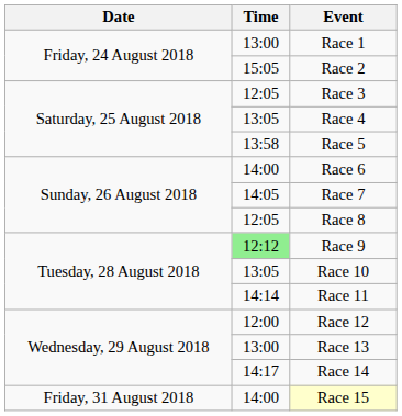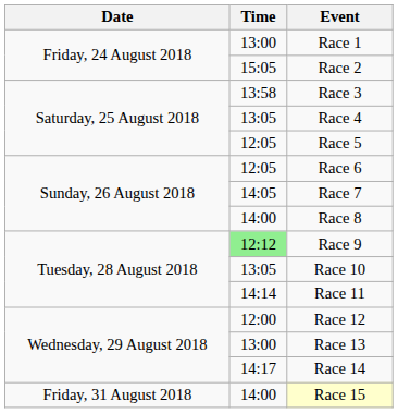 <table class = "wikitable" style="text-align:center;">
 <tr>
 <th width=220>Date</th>
 <th width=50>Time</th>
 <th width=100>Event</th>
 </tr>
 <tr>
 <td rowspan=2>Friday, 24 August 2018</td>
 <td>13:00</td>
 <td>Race 1</td>
 </tr>
 <tr>
 <td>15:05</td>
 <td>Race 2</td>
 </tr>
 <tr>
 <td rowspan=3>Saturday, 25 August 2018</td>
-<td>12:05</td>
+<td>13:58</td>
 <td>Race 3</td>
 </tr>
 <tr>
 <td>13:05</td>
 <td>Race 4</td>
 </tr>
 <tr>
-<td>13:58</td>
+<td>12:05</td>
 <td>Race 5</td>
 </tr>
 <tr>
 <td rowspan=3>Sunday, 26 August 2018</td>
-<td>14:00</td>
+<td>12:05</td>
 <td>Race 6</td>
 </tr>
 <tr>
 <td>14:05</td>
 <td>Race 7</td>
 </tr>
 <tr>
-<td>12:05</td>
+<td>14:00</td>
 <td>Race 8</td>
 </tr>
 <tr>
 <td rowspan=3>Tuesday, 28 August 2018</td>
 <td style="background: lightgreen;">12:12</td>
 <td>Race 9</td>
 </tr>
 <tr>
 <td>13:05</td>
 <td>Race 10</td>
 </tr>
 <tr>
 <td>14:14</td>
 <td>Race 11</td>
 </tr>
 <tr>
 <td rowspan=3>Wednesday, 29 August 2018</td>
 <td>12:00</td>
 <td>Race 12</td>
 </tr>
 <tr>
 <td>13:00</td>
 <td>Race 13</td>
 </tr>
 <tr>
 <td>14:17</td>
 <td>Race 14</td>
 </tr>
 <tr>
 <td>Friday, 31 August 2018</td>
 <td>14:00</td>
 <td bgcolor=ffffcc>Race 15</td>
 </tr>
 </table>
